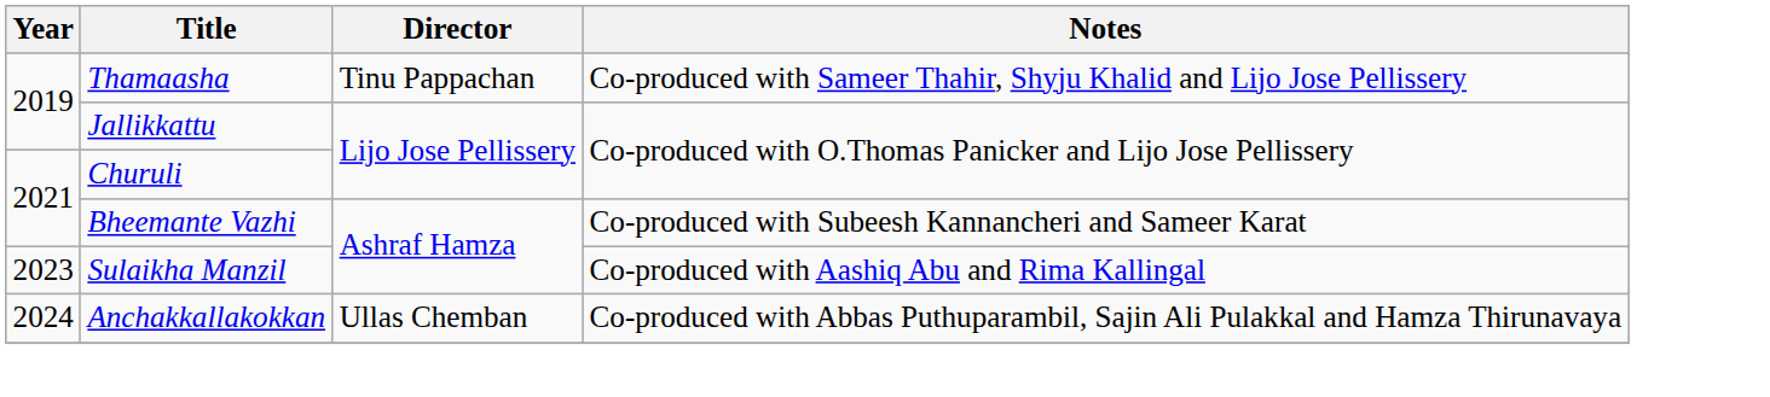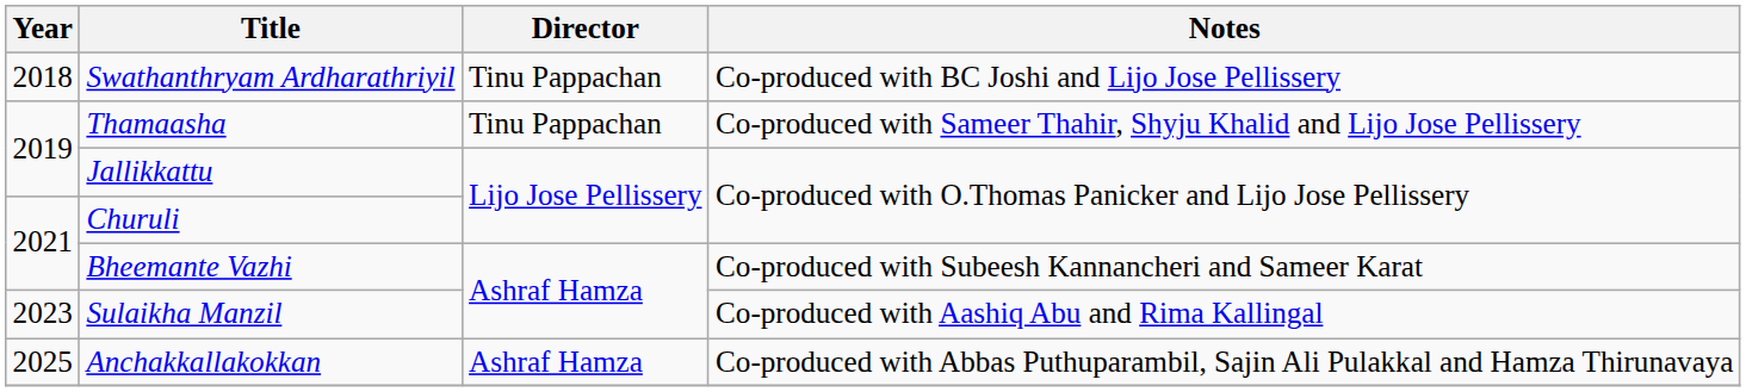 <table class="wikitable sortable">
 <tr>
 <th>Year</th>
 <th>Title</th>
 <th>Director</th>
 <th class="unsortable">Notes</th>
+</tr>
+<tr>
+<td>2018</td>
+<td><em><a href='#'>Swathanthryam Ardharathriyil</a></em></td>
+<td>Tinu Pappachan</td>
+<td>Co-produced with BC Joshi and <a href='#'>Lijo Jose Pellissery</a></td>
 </tr>
 <tr>
 <td rowspan=2>2019</td>
 <td><em><a href='#'>Thamaasha</a></em></td>
 <td>Tinu Pappachan</td>
 <td>Co-produced with <a href='#'>Sameer Thahir</a>, <a href='#'>Shyju Khalid</a> and <a href='#'>Lijo Jose Pellissery</a></td>
 </tr>
 <tr>
 <td><em><a href='#'>Jallikkattu</a></em></td>
 <td rowspan=2><a href='#'>Lijo Jose Pellissery</a></td>
 <td rowspan=2>Co-produced with O.Thomas Panicker and Lijo Jose Pellissery</td>
 </tr>
 <tr>
 <td rowspan=2>2021</td>
 <td><em><a href='#'>Churuli</a></em></td>
 </tr>
 <tr>
 <td><em><a href='#'>Bheemante Vazhi</a></em></td>
 <td rowspan=2><a href='#'>Ashraf Hamza</a></td>
 <td>Co-produced with Subeesh Kannancheri and Sameer Karat</td>
 </tr>
 <tr>
 <td>2023</td>
 <td><em><a href='#'>Sulaikha Manzil</a></em></td>
 <td>Co-produced with <a href='#'>Aashiq Abu</a> and <a href='#'>Rima Kallingal</a></td>
 </tr>
 <tr>
-<td>2024</td>
+<td>2025</td>
 <td><em><a href='#'>Anchakkallakokkan</a></em></td>
-<td>Ullas Chemban</td>
+<td><a href='#'>Ashraf Hamza</a></td>
 <td>Co-produced with Abbas Puthuparambil, Sajin Ali Pulakkal and Hamza Thirunavaya</td>
 </tr>
 <tr>
 </tr>
 </table>
